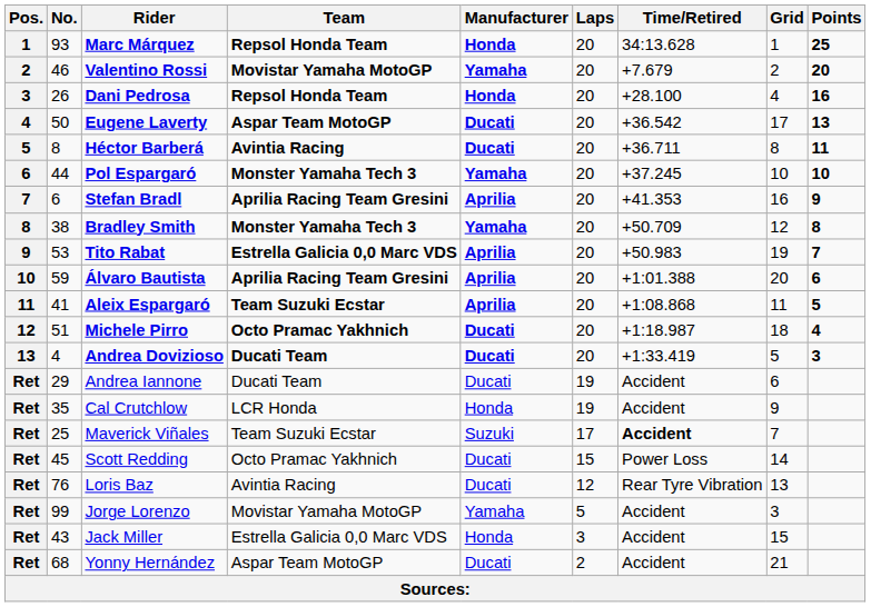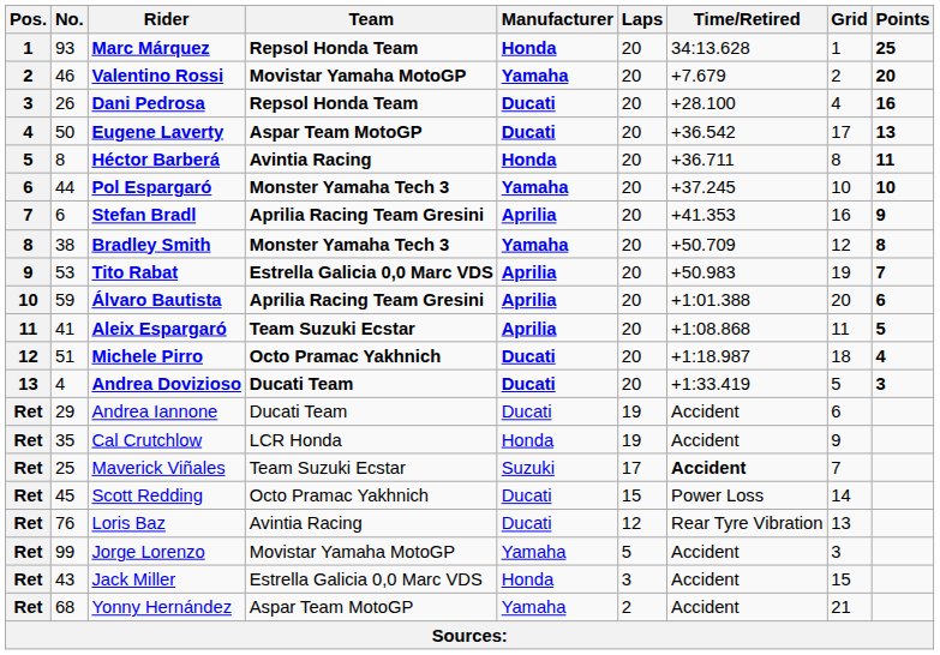 <table class="wikitable" style="font-size: 95%;">
 <tr>
 <th>Pos.</th>
 <th>No.</th>
 <th>Rider</th>
 <th>Team</th>
 <th>Manufacturer</th>
 <th>Laps</th>
 <th>Time/Retired</th>
 <th>Grid</th>
 <th>Points</th>
 </tr>
 <tr>
 <th>1</th>
 <td>93</td>
 <td> <strong><a href='#'>Marc Márquez</a></strong></td>
 <td><strong>Repsol Honda Team</strong></td>
 <td><strong><a href='#'>Honda</a></strong></td>
 <td>20</td>
 <td>34:13.628</td>
 <td>1</td>
 <td><strong>25</strong></td>
 </tr>
 <tr>
 <th>2</th>
 <td>46</td>
 <td> <strong><a href='#'>Valentino Rossi</a></strong></td>
 <td><strong>Movistar Yamaha MotoGP</strong></td>
 <td><strong><a href='#'>Yamaha</a></strong></td>
 <td>20</td>
 <td>+7.679</td>
 <td>2</td>
 <td><strong>20</strong></td>
 </tr>
 <tr>
 <th>3</th>
 <td>26</td>
 <td> <strong><a href='#'>Dani Pedrosa</a></strong></td>
 <td><strong>Repsol Honda Team</strong></td>
-<td><strong><a href='#'>Honda</a></strong></td>
+<td><strong><a href='#'>Ducati</a></strong></td>
 <td>20</td>
 <td>+28.100</td>
 <td>4</td>
 <td><strong>16</strong></td>
 </tr>
 <tr>
 <th>4</th>
 <td>50</td>
 <td> <strong><a href='#'>Eugene Laverty</a></strong></td>
 <td><strong>Aspar Team MotoGP</strong></td>
 <td><strong><a href='#'>Ducati</a></strong></td>
 <td>20</td>
 <td>+36.542</td>
 <td>17</td>
 <td><strong>13</strong></td>
 </tr>
 <tr>
 <th>5</th>
 <td>8</td>
 <td> <strong><a href='#'>Héctor Barberá</a></strong></td>
 <td><strong>Avintia Racing</strong></td>
-<td><strong><a href='#'>Ducati</a></strong></td>
+<td><strong><a href='#'>Honda</a></strong></td>
 <td>20</td>
 <td>+36.711</td>
 <td>8</td>
 <td><strong>11</strong></td>
 </tr>
 <tr>
 <th>6</th>
 <td>44</td>
 <td> <strong><a href='#'>Pol Espargaró</a></strong></td>
 <td><strong>Monster Yamaha Tech 3</strong></td>
 <td><strong><a href='#'>Yamaha</a></strong></td>
 <td>20</td>
 <td>+37.245</td>
 <td>10</td>
 <td><strong>10</strong></td>
 </tr>
 <tr>
 <th>7</th>
 <td>6</td>
 <td> <strong><a href='#'>Stefan Bradl</a></strong></td>
 <td><strong>Aprilia Racing Team Gresini</strong></td>
 <td><strong><a href='#'>Aprilia</a></strong></td>
 <td>20</td>
 <td>+41.353</td>
 <td>16</td>
 <td><strong>9</strong></td>
 </tr>
 <tr>
 <th>8</th>
 <td>38</td>
 <td> <strong><a href='#'>Bradley Smith</a></strong></td>
 <td><strong>Monster Yamaha Tech 3</strong></td>
 <td><strong><a href='#'>Yamaha</a></strong></td>
 <td>20</td>
 <td>+50.709</td>
 <td>12</td>
 <td><strong>8</strong></td>
 </tr>
 <tr>
 <th>9</th>
 <td>53</td>
 <td> <strong><a href='#'>Tito Rabat</a></strong></td>
 <td><strong>Estrella Galicia 0,0 Marc VDS</strong></td>
 <td><strong><a href='#'>Aprilia</a></strong></td>
 <td>20</td>
 <td>+50.983</td>
 <td>19</td>
 <td><strong>7</strong></td>
 </tr>
 <tr>
 <th>10</th>
 <td>59</td>
 <td> <strong><a href='#'>Álvaro Bautista</a></strong></td>
 <td><strong>Aprilia Racing Team Gresini</strong></td>
 <td><strong><a href='#'>Aprilia</a></strong></td>
 <td>20</td>
 <td>+1:01.388</td>
 <td>20</td>
 <td><strong>6</strong></td>
 </tr>
 <tr>
 <th>11</th>
 <td>41</td>
 <td> <strong><a href='#'>Aleix Espargaró</a></strong></td>
 <td><strong>Team Suzuki Ecstar</strong></td>
 <td><strong><a href='#'>Aprilia</a></strong></td>
 <td>20</td>
 <td>+1:08.868</td>
 <td>11</td>
 <td><strong>5</strong></td>
 </tr>
 <tr>
 <th>12</th>
 <td>51</td>
 <td> <strong><a href='#'>Michele Pirro</a></strong></td>
 <td><strong>Octo Pramac Yakhnich</strong></td>
 <td><strong><a href='#'>Ducati</a></strong></td>
 <td>20</td>
 <td>+1:18.987</td>
 <td>18</td>
 <td><strong>4</strong></td>
 </tr>
 <tr>
 <th>13</th>
 <td>4</td>
 <td> <strong><a href='#'>Andrea Dovizioso</a></strong></td>
 <td><strong>Ducati Team</strong></td>
 <td><strong><a href='#'>Ducati</a></strong></td>
 <td>20</td>
 <td>+1:33.419</td>
 <td>5</td>
 <td><strong>3</strong></td>
 </tr>
 <tr>
 <th>Ret</th>
 <td>29</td>
 <td> <a href='#'>Andrea Iannone</a></td>
 <td>Ducati Team</td>
 <td><a href='#'>Ducati</a></td>
 <td>19</td>
 <td>Accident</td>
 <td>6</td>
 <td></td>
 </tr>
 <tr>
 <th>Ret</th>
 <td>35</td>
 <td> <a href='#'>Cal Crutchlow</a></td>
 <td>LCR Honda</td>
 <td><a href='#'>Honda</a></td>
 <td>19</td>
 <td>Accident</td>
 <td>9</td>
 <td></td>
 </tr>
 <tr>
 <th>Ret</th>
 <td>25</td>
 <td> <a href='#'>Maverick Viñales</a></td>
 <td>Team Suzuki Ecstar</td>
 <td><a href='#'>Suzuki</a></td>
 <td>17</td>
 <td><strong>Accident</strong></td>
 <td>7</td>
 <td></td>
 </tr>
 <tr>
 <th>Ret</th>
 <td>45</td>
 <td> <a href='#'>Scott Redding</a></td>
 <td>Octo Pramac Yakhnich</td>
 <td><a href='#'>Ducati</a></td>
 <td>15</td>
 <td>Power Loss</td>
 <td>14</td>
 <td></td>
 </tr>
 <tr>
 <th>Ret</th>
 <td>76</td>
 <td> <a href='#'>Loris Baz</a></td>
 <td>Avintia Racing</td>
 <td><a href='#'>Ducati</a></td>
 <td>12</td>
 <td>Rear Tyre Vibration</td>
 <td>13</td>
 <td></td>
 </tr>
 <tr>
 <th>Ret</th>
 <td>99</td>
 <td> <a href='#'>Jorge Lorenzo</a></td>
 <td>Movistar Yamaha MotoGP</td>
 <td><a href='#'>Yamaha</a></td>
 <td>5</td>
 <td>Accident</td>
 <td>3</td>
 <td></td>
 </tr>
 <tr>
 <th>Ret</th>
 <td>43</td>
 <td> <a href='#'>Jack Miller</a></td>
 <td>Estrella Galicia 0,0 Marc VDS</td>
 <td><a href='#'>Honda</a></td>
 <td>3</td>
 <td>Accident</td>
 <td>15</td>
 <td></td>
 </tr>
 <tr>
 <th>Ret</th>
 <td>68</td>
 <td> <a href='#'>Yonny Hernández</a></td>
 <td>Aspar Team MotoGP</td>
-<td><a href='#'>Ducati</a></td>
+<td><a href='#'>Yamaha</a></td>
 <td>2</td>
 <td>Accident</td>
 <td>21</td>
 <td></td>
 </tr>
 <tr>
 <th colspan=9>Sources: </th>
 </tr>
 </table>
